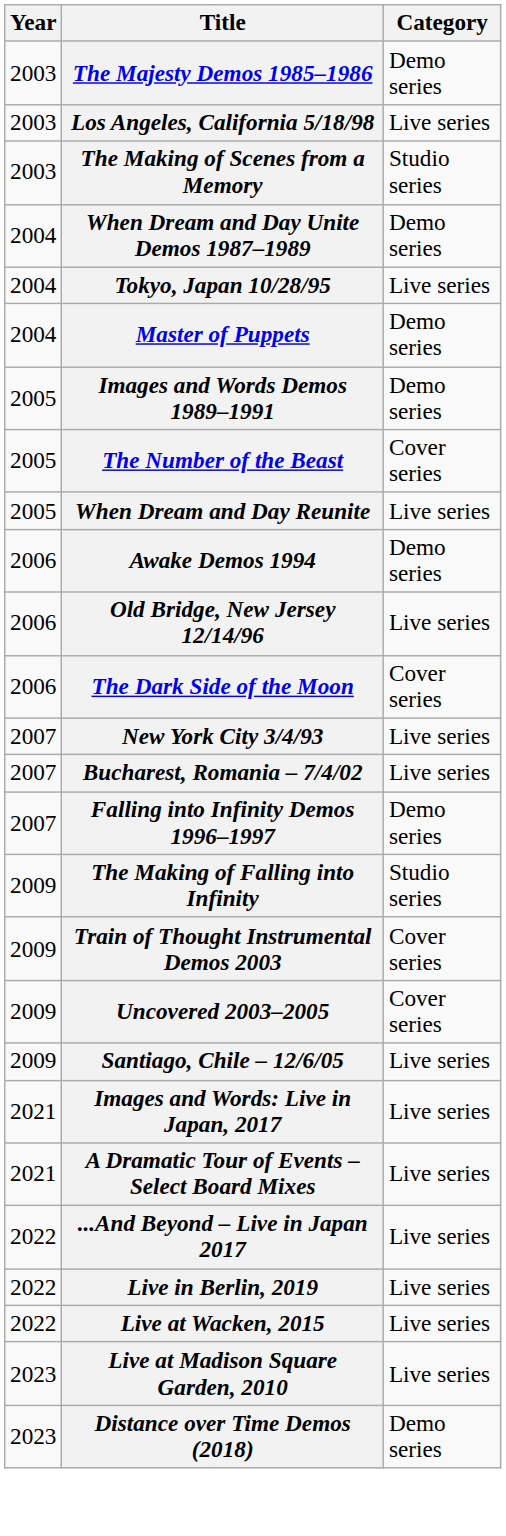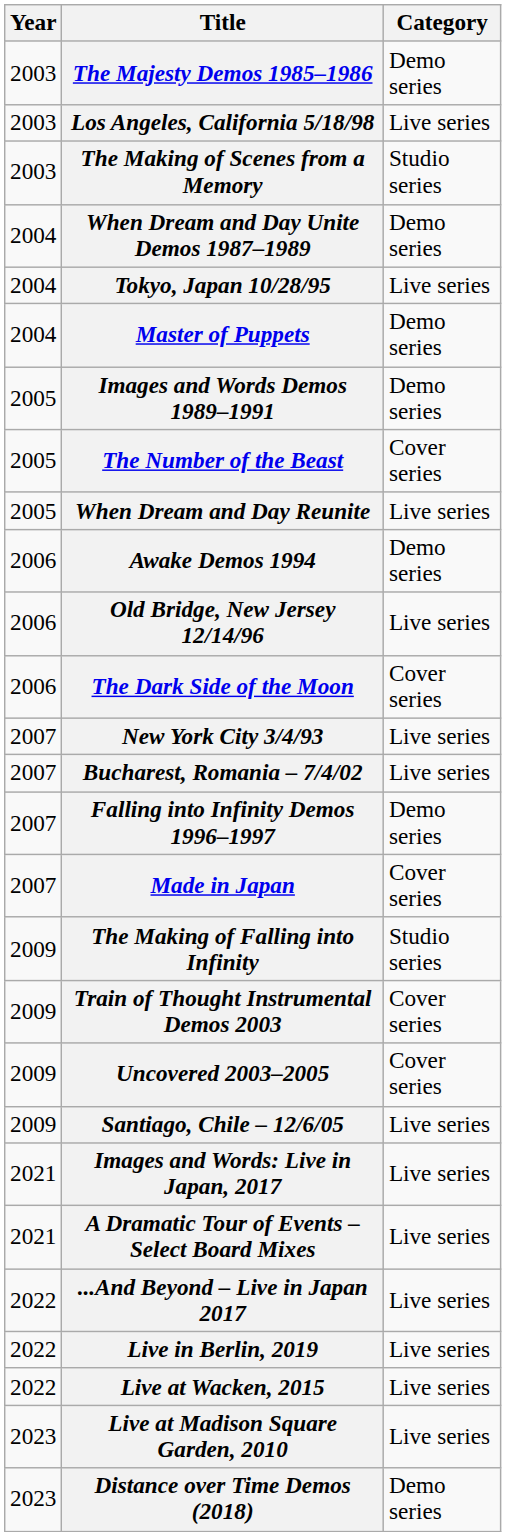 <table class="wikitable sortable plainrowheaders" width=55%>
 <tr>
 <th>Year</th>
 <th>Title</th>
 <th>Category</th>
 </tr>
 <tr>
 <td>2003</td>
 <th scope="row"><em><a href='#'>The Majesty Demos 1985–1986</a></em></th>
 <td>Demo series</td>
 </tr>
 <tr>
 <td>2003</td>
 <th scope="row"><em>Los Angeles, California 5/18/98</em></th>
 <td>Live series</td>
 </tr>
 <tr>
 <td>2003</td>
 <th scope="row"><em>The Making of Scenes from a Memory</em></th>
 <td>Studio series</td>
 </tr>
 <tr>
 <td>2004</td>
 <th scope="row"><em>When Dream and Day Unite Demos 1987–1989</em></th>
 <td>Demo series</td>
 </tr>
 <tr>
 <td>2004</td>
 <th scope="row"><em>Tokyo, Japan 10/28/95</em></th>
 <td>Live series</td>
 </tr>
 <tr>
 <td>2004</td>
 <th scope="row"><em><a href='#'>Master of Puppets</a></em></th>
 <td>Demo series</td>
 </tr>
 <tr>
 <td>2005</td>
 <th scope="row"><em>Images and Words Demos 1989–1991</em></th>
 <td>Demo series</td>
 </tr>
 <tr>
 <td>2005</td>
 <th scope="row"><em><a href='#'>The Number of the Beast</a></em></th>
 <td>Cover series</td>
 </tr>
 <tr>
 <td>2005</td>
 <th scope="row"><em>When Dream and Day Reunite</em></th>
 <td>Live series</td>
 </tr>
 <tr>
 <td>2006</td>
 <th scope="row"><em>Awake Demos 1994</em></th>
 <td>Demo series</td>
 </tr>
 <tr>
 <td>2006</td>
 <th scope="row"><em>Old Bridge, New Jersey 12/14/96</em></th>
 <td>Live series</td>
 </tr>
 <tr>
 <td>2006</td>
 <th scope="row"><em><a href='#'>The Dark Side of the Moon</a></em></th>
 <td>Cover series</td>
 </tr>
 <tr>
 <td>2007</td>
 <th scope="row"><em>New York City 3/4/93</em></th>
 <td>Live series</td>
 </tr>
 <tr>
 <td>2007</td>
 <th scope="row"><em>Bucharest, Romania – 7/4/02</em></th>
 <td>Live series</td>
 </tr>
 <tr>
 <td>2007</td>
 <th scope="row"><em>Falling into Infinity Demos 1996–1997</em></th>
 <td>Demo series</td>
 </tr>
 <tr>
+<td>2007</td>
+<th scope="row"><em><a href='#'>Made in Japan</a></em></th>
+<td>Cover series</td>
+</tr>
+<tr>
 <td>2009</td>
 <th scope="row"><em>The Making of Falling into Infinity</em></th>
 <td>Studio series</td>
 </tr>
 <tr>
 <td>2009</td>
 <th scope="row"><em>Train of Thought Instrumental Demos 2003</em></th>
 <td>Cover series</td>
 </tr>
 <tr>
 <td>2009</td>
 <th scope="row"><em>Uncovered 2003–2005</em></th>
 <td>Cover series</td>
 </tr>
 <tr>
 <td>2009</td>
 <th scope="row"><em>Santiago, Chile – 12/6/05</em></th>
 <td>Live series</td>
 </tr>
 <tr>
 <td>2021</td>
 <th scope="row"><em>Images and Words: Live in Japan, 2017</em></th>
 <td>Live series</td>
 </tr>
 <tr>
 <td>2021</td>
 <th scope="row"><em>A Dramatic Tour of Events – Select Board Mixes</em></th>
 <td>Live series</td>
 </tr>
 <tr>
 <td>2022</td>
 <th scope="row"><em>...And Beyond – Live in Japan 2017</em></th>
 <td>Live series</td>
 </tr>
 <tr>
 <td>2022</td>
 <th scope="row"><em>Live in Berlin, 2019</em></th>
 <td>Live series</td>
 </tr>
 <tr>
 <td>2022</td>
 <th scope="row"><em>Live at Wacken, 2015</em></th>
 <td>Live series</td>
 </tr>
 <tr>
 <td>2023</td>
 <th scope="row"><em>Live at Madison Square Garden, 2010</em></th>
 <td>Live series</td>
 </tr>
 <tr>
 <td>2023</td>
 <th scope="row"><em>Distance over Time Demos (2018)</em></th>
 <td>Demo series</td>
 </tr>
 </table>
